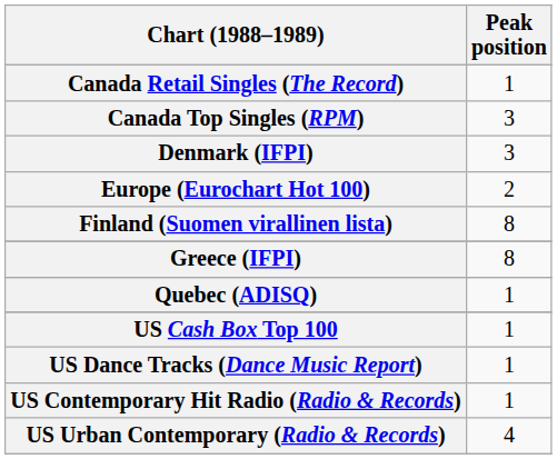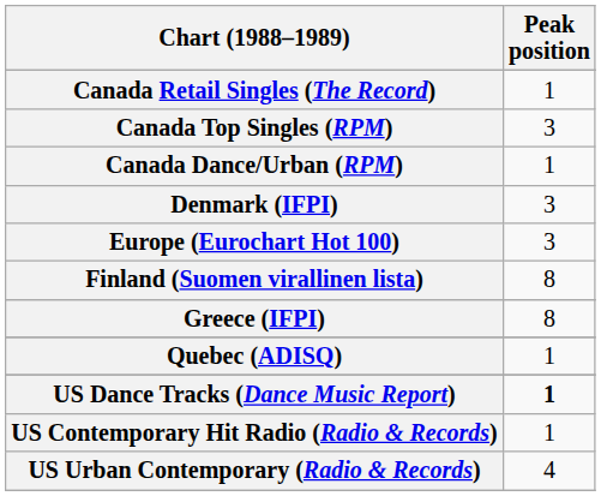 <table class="wikitable sortable plainrowheaders" style="text-align:center">
 <tr>
 <th>Chart (1988–1989)</th>
 <th>Peak<br>position</th>
 </tr>
 <tr>
 </tr>
 <tr>
 </tr>
 <tr>
 </tr>
 <tr>
 <th scope="row">Canada <a href='#'>Retail Singles</a> (<em><a href='#'>The Record</a></em>)</th>
 <td>1</td>
 </tr>
 <tr>
 <th scope="row">Canada Top Singles (<em><a href='#'>RPM</a></em>)</th>
 <td>3</td>
 </tr>
 <tr>
+<th scope="row">Canada Dance/Urban (<em><a href='#'>RPM</a></em>)</th>
+<td>1</td>
+</tr>
+<tr>
 <th scope="row">Denmark (<a href='#'>IFPI</a>)</th>
 <td>3</td>
 </tr>
 <tr>
 <th scope="row">Europe (<a href='#'>Eurochart Hot 100</a>)</th>
-<td>2</td>
+<td>3</td>
 </tr>
 <tr>
 <th scope="row">Finland (<a href='#'>Suomen virallinen lista</a>)</th>
 <td>8</td>
 </tr>
 <tr>
 </tr>
 <tr>
 <th scope="row">Greece (<a href='#'>IFPI</a>)</th>
 <td>8</td>
 </tr>
 <tr>
 </tr>
 <tr>
 </tr>
 <tr>
 </tr>
 <tr>
 </tr>
 <tr>
 </tr>
 <tr>
 <th scope="row">Quebec (<a href='#'>ADISQ</a>)</th>
 <td align="center">1</td>
 </tr>
 <tr>
 </tr>
 <tr>
 </tr>
 <tr>
 </tr>
 <tr>
 </tr>
 <tr>
 </tr>
 <tr>
 </tr>
 <tr>
 </tr>
 <tr>
 </tr>
 <tr>
-<th scope="row">US <a href='#'><em>Cash Box</em> Top 100</a></th>
-<td>1</td>
-</tr>
-<tr>
 <th scope="row">US Dance Tracks (<em><a href='#'>Dance Music Report</a></em>)</th>
-<td>1</td>
+<td><strong>1</strong></td>
 </tr>
 <tr>
 <th scope="row">US Contemporary Hit Radio (<em><a href='#'>Radio & Records</a></em>)</th>
 <td>1</td>
 </tr>
 <tr>
 <th scope="row">US Urban Contemporary (<em><a href='#'>Radio & Records</a></em>)</th>
 <td>4</td>
 </tr>
 <tr>
 </tr>
 </table>
